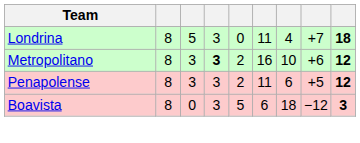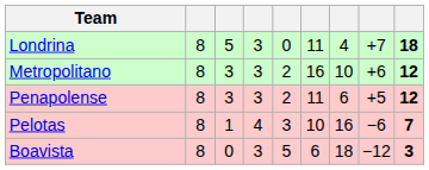 <table class="wikitable" style="text-align: center;">
 <tr>
 <th width=165>Team</th>
 <th width=20></th>
 <th width=20></th>
 <th width=20></th>
 <th width=20></th>
 <th width=20></th>
 <th width=20></th>
 <th width=20></th>
 <th width=20></th>
 </tr>
 <tr bgcolor=#ccffcc>
 <td align=left> <a href='#'>Londrina</a></td>
 <td>8</td>
 <td>5</td>
 <td>3</td>
 <td>0</td>
 <td>11</td>
 <td>4</td>
 <td>+7</td>
 <td><strong>18</strong></td>
 </tr>
 <tr bgcolor=#ccffcc>
 <td align=left> <a href='#'>Metropolitano</a></td>
 <td>8</td>
 <td>3</td>
-<td><strong>3</strong></td>
+<td>3</td>
 <td>2</td>
 <td>16</td>
 <td>10</td>
 <td>+6</td>
 <td><strong>12</strong></td>
 </tr>
 <tr bgcolor=#FDCBCC>
 <td align=left> <a href='#'>Penapolense</a></td>
 <td>8</td>
 <td>3</td>
 <td>3</td>
 <td>2</td>
 <td>11</td>
 <td>6</td>
 <td>+5</td>
 <td><strong>12</strong></td>
 </tr>
 <tr bgcolor=#FDCBCC>
+<td align=left> <a href='#'>Pelotas</a></td>
+<td>8</td>
+<td>1</td>
+<td>4</td>
+<td>3</td>
+<td>10</td>
+<td>16</td>
+<td>−6</td>
+<td><strong>7</strong></td>
+</tr>
+<tr bgcolor=#FDCBCC>
 <td align=left> <a href='#'>Boavista</a></td>
 <td>8</td>
 <td>0</td>
 <td>3</td>
 <td>5</td>
 <td>6</td>
 <td>18</td>
 <td>−12</td>
 <td><strong>3</strong></td>
 </tr>
 </table>
